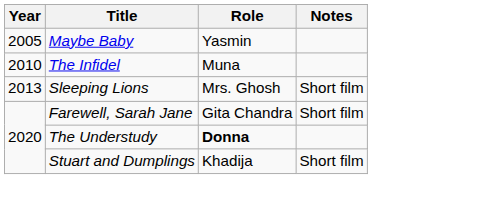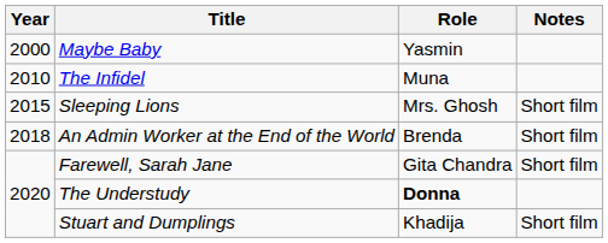 <table class="wikitable">
 <tr>
 <th>Year</th>
 <th>Title</th>
 <th>Role</th>
 <th>Notes</th>
 </tr>
 <tr>
-<td>2005</td>
+<td>2000</td>
 <td><em><a href='#'>Maybe Baby</a></em></td>
 <td>Yasmin</td>
 <td></td>
 </tr>
 <tr>
 <td>2010</td>
 <td><em><a href='#'>The Infidel</a></em></td>
 <td>Muna</td>
 <td></td>
 </tr>
 <tr>
-<td>2013</td>
+<td>2015</td>
 <td><em>Sleeping Lions</em></td>
 <td>Mrs. Ghosh</td>
+<td>Short film</td>
+</tr>
+<tr>
+<td>2018</td>
+<td><em>An Admin Worker at the End of the World</em></td>
+<td>Brenda</td>
 <td>Short film</td>
 </tr>
 <tr>
 <td rowspan="3">2020</td>
 <td><em>Farewell, Sarah Jane</em></td>
 <td>Gita Chandra</td>
 <td>Short film</td>
 </tr>
 <tr>
 <td><em>The Understudy</em></td>
 <td><strong>Donna</strong></td>
 <td></td>
 </tr>
 <tr>
 <td><em>Stuart and Dumplings</em></td>
 <td>Khadija</td>
 <td>Short film</td>
 </tr>
 </table>
